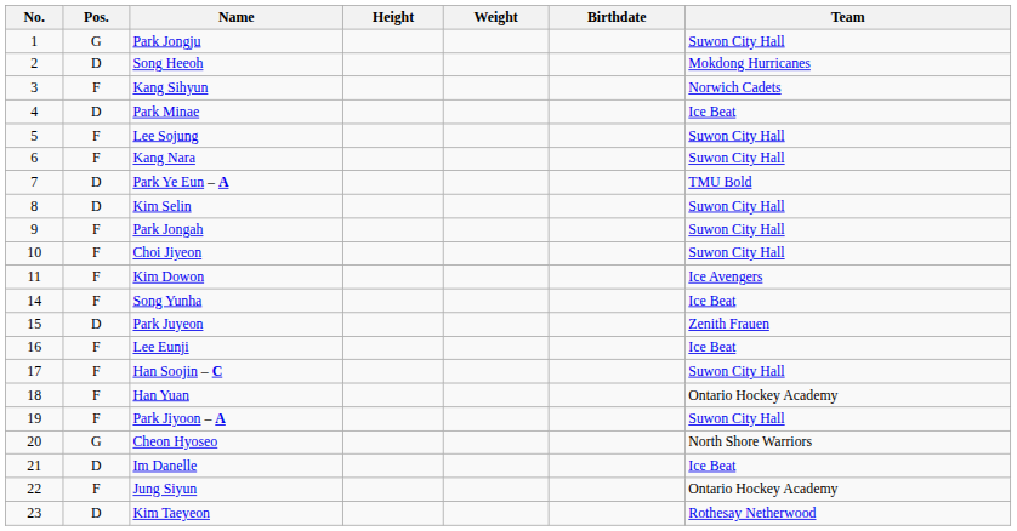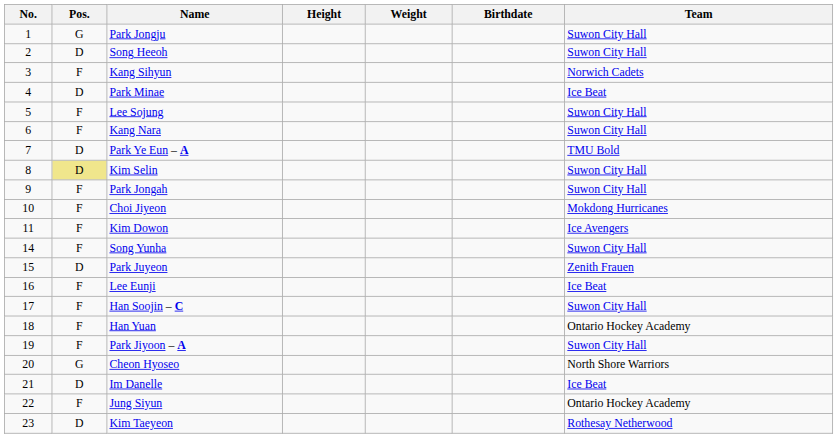 <table class="wikitable sortable" width="80%" style="font-size: 90%; text-align: center;">
 <tr>
 <th>No.</th>
 <th>Pos.</th>
 <th>Name</th>
 <th>Height</th>
 <th>Weight</th>
 <th>Birthdate</th>
 <th>Team</th>
 </tr>
 <tr>
 <td>1</td>
 <td>G</td>
 <td align="left"><a href='#'>Park Jongju</a></td>
 <td></td>
 <td></td>
 <td align="right"></td>
 <td align="left"> <a href='#'>Suwon City Hall</a></td>
 </tr>
 <tr>
 <td>2</td>
 <td>D</td>
 <td align="left"><a href='#'>Song Heeoh</a></td>
 <td></td>
 <td></td>
 <td align="right"></td>
-<td align="left"> <a href='#'>Mokdong Hurricanes</a></td>
+<td align="left"> <a href='#'>Suwon City Hall</a></td>
 </tr>
 <tr>
 <td>3</td>
 <td>F</td>
 <td align="left"><a href='#'>Kang Sihyun</a></td>
 <td></td>
 <td></td>
 <td align="right"></td>
 <td align="left"> <a href='#'>Norwich Cadets</a></td>
 </tr>
 <tr>
 <td>4</td>
 <td>D</td>
 <td align="left"><a href='#'>Park Minae</a></td>
 <td></td>
 <td></td>
 <td align="right"></td>
 <td align="left"> <a href='#'>Ice Beat</a></td>
 </tr>
 <tr>
 <td>5</td>
 <td>F</td>
 <td align="left"><a href='#'>Lee Sojung</a></td>
 <td></td>
 <td></td>
 <td align="right"></td>
 <td align="left"> <a href='#'>Suwon City Hall</a></td>
 </tr>
 <tr>
 <td>6</td>
 <td>F</td>
 <td align="left"><a href='#'>Kang Nara</a></td>
 <td></td>
 <td></td>
 <td align="right"></td>
 <td align="left"> <a href='#'>Suwon City Hall</a></td>
 </tr>
 <tr>
 <td>7</td>
 <td>D</td>
 <td align="left"><a href='#'>Park Ye Eun</a> – <a href='#'><strong>A</strong></a></td>
 <td></td>
 <td></td>
 <td align="right"></td>
 <td align="left"> <a href='#'>TMU Bold</a></td>
 </tr>
 <tr>
 <td>8</td>
-<td>D</td>
+<td style="background: khaki;">D</td>
 <td align="left"><a href='#'>Kim Selin</a></td>
 <td></td>
 <td></td>
 <td align="right"></td>
 <td align="left"> <a href='#'>Suwon City Hall</a></td>
 </tr>
 <tr>
 <td>9</td>
 <td>F</td>
 <td align="left"><a href='#'>Park Jongah</a></td>
 <td></td>
 <td></td>
 <td align="right"></td>
 <td align="left"> <a href='#'>Suwon City Hall</a></td>
 </tr>
 <tr>
 <td>10</td>
 <td>F</td>
 <td align="left"><a href='#'>Choi Jiyeon</a></td>
 <td></td>
 <td></td>
 <td align="right"></td>
-<td align="left"> <a href='#'>Suwon City Hall</a></td>
+<td align="left"> <a href='#'>Mokdong Hurricanes</a></td>
 </tr>
 <tr>
 <td>11</td>
 <td>F</td>
 <td align=left><a href='#'>Kim Dowon</a></td>
 <td></td>
 <td></td>
 <td align=right></td>
 <td align=left> <a href='#'>Ice Avengers</a></td>
 </tr>
 <tr>
 <td>14</td>
 <td>F</td>
 <td align="left"><a href='#'>Song Yunha</a></td>
 <td></td>
 <td></td>
 <td align="right"></td>
-<td align="left"> <a href='#'>Ice Beat</a></td>
+<td align="left"> <a href='#'>Suwon City Hall</a></td>
 </tr>
 <tr>
 <td>15</td>
 <td>D</td>
 <td align="left"><a href='#'>Park Juyeon</a></td>
 <td></td>
 <td></td>
 <td align="right"></td>
 <td align="left"> <a href='#'>Zenith Frauen</a></td>
 </tr>
 <tr>
 <td>16</td>
 <td>F</td>
 <td align=left><a href='#'>Lee Eunji</a></td>
 <td></td>
 <td></td>
 <td align=right></td>
 <td align=left> <a href='#'>Ice Beat</a></td>
 </tr>
 <tr>
 <td>17</td>
 <td>F</td>
 <td align="left"><a href='#'>Han Soojin</a> – <a href='#'><strong>C</strong></a></td>
 <td></td>
 <td></td>
 <td align="right"></td>
 <td align="left"> <a href='#'>Suwon City Hall</a></td>
 </tr>
 <tr>
 <td>18</td>
 <td>F</td>
 <td align="left"><a href='#'>Han Yuan</a></td>
 <td></td>
 <td></td>
 <td align="right"></td>
 <td align="left"> Ontario Hockey Academy</td>
 </tr>
 <tr>
 <td>19</td>
 <td>F</td>
 <td align=left><a href='#'>Park Jiyoon</a> – <a href='#'><strong>A</strong></a></td>
 <td></td>
 <td></td>
 <td align=right></td>
 <td align=left> <a href='#'>Suwon City Hall</a></td>
 </tr>
 <tr>
 <td>20</td>
 <td>G</td>
 <td align="left"><a href='#'>Cheon Hyoseo</a></td>
 <td></td>
 <td></td>
 <td align="right"></td>
 <td align="left"> North Shore Warriors</td>
 </tr>
 <tr>
 <td>21</td>
 <td>D</td>
 <td align="left"><a href='#'>Im Danelle</a></td>
 <td></td>
 <td></td>
 <td align="right"></td>
 <td align="left"> <a href='#'>Ice Beat</a></td>
 </tr>
 <tr>
 <td>22</td>
 <td>F</td>
 <td align=left><a href='#'>Jung Siyun</a></td>
 <td></td>
 <td></td>
 <td align=right></td>
 <td align="left"> Ontario Hockey Academy</td>
 </tr>
 <tr>
 <td>23</td>
 <td>D</td>
 <td align="left"><a href='#'>Kim Taeyeon</a></td>
 <td></td>
 <td></td>
 <td align="right"></td>
 <td align="left"> <a href='#'>Rothesay Netherwood</a></td>
 </tr>
 </table>
